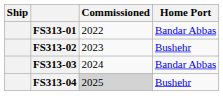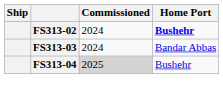 <table class="wikitable sortable plainrowheaders">
 <tr>
 <th scope="col">Ship</th>
 <th scope="col"></th>
 <th scope="col">Commissioned</th>
 <th>Home Port</th>
 </tr>
 <tr>
 <th scope="row"></th>
-<th scope="row">FS313-01</th>
-<td>2022</td>
-<td><a href='#'>Bandar Abbas</a></td>
-</tr>
-<tr>
-<th scope="row"></th>
 <th scope="row">FS313-02</th>
-<td>2023</td>
-<td><a href='#'>Bushehr</a></td>
+<td>2024</td>
+<td><strong><a href='#'>Bushehr</a></strong></td>
 </tr>
 <tr>
 <th scope="row"></th>
 <th scope="row">FS313-03</th>
 <td>2024</td>
 <td><a href='#'>Bandar Abbas</a></td>
 </tr>
 <tr>
 <th scope="row"></th>
 <th scope="row">FS313-04</th>
 <td style="background: lightgrey;">2025</td>
 <td><a href='#'>Bushehr</a></td>
 </tr>
 </table>
